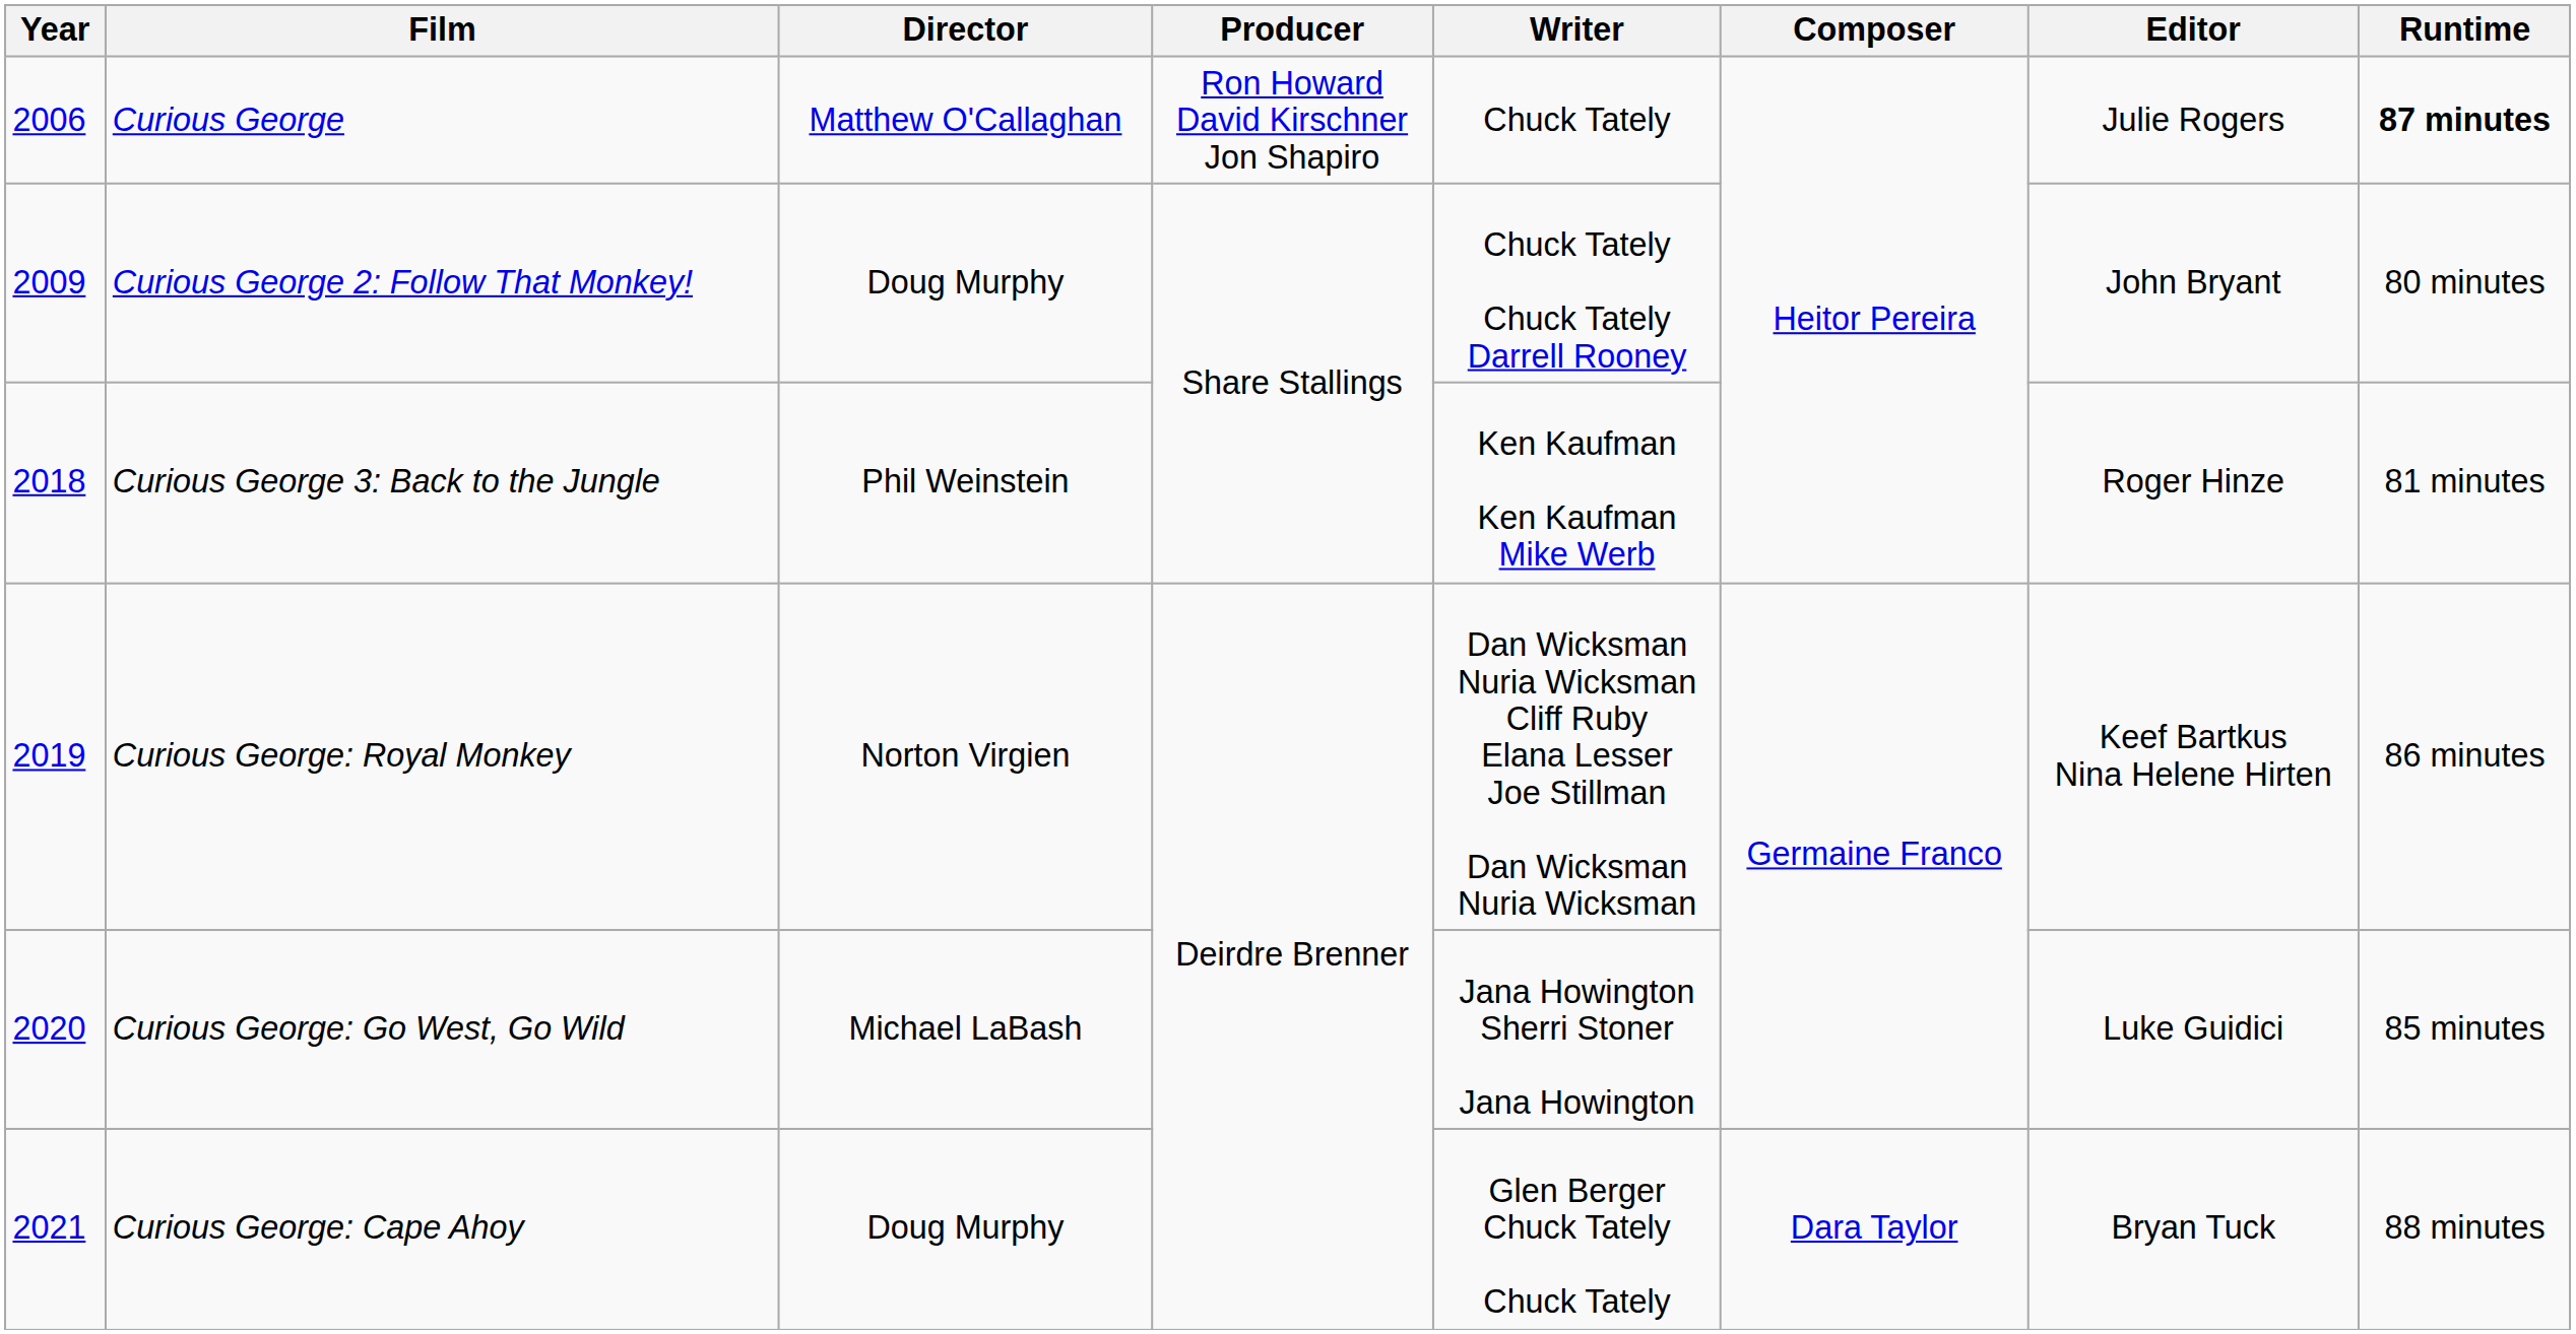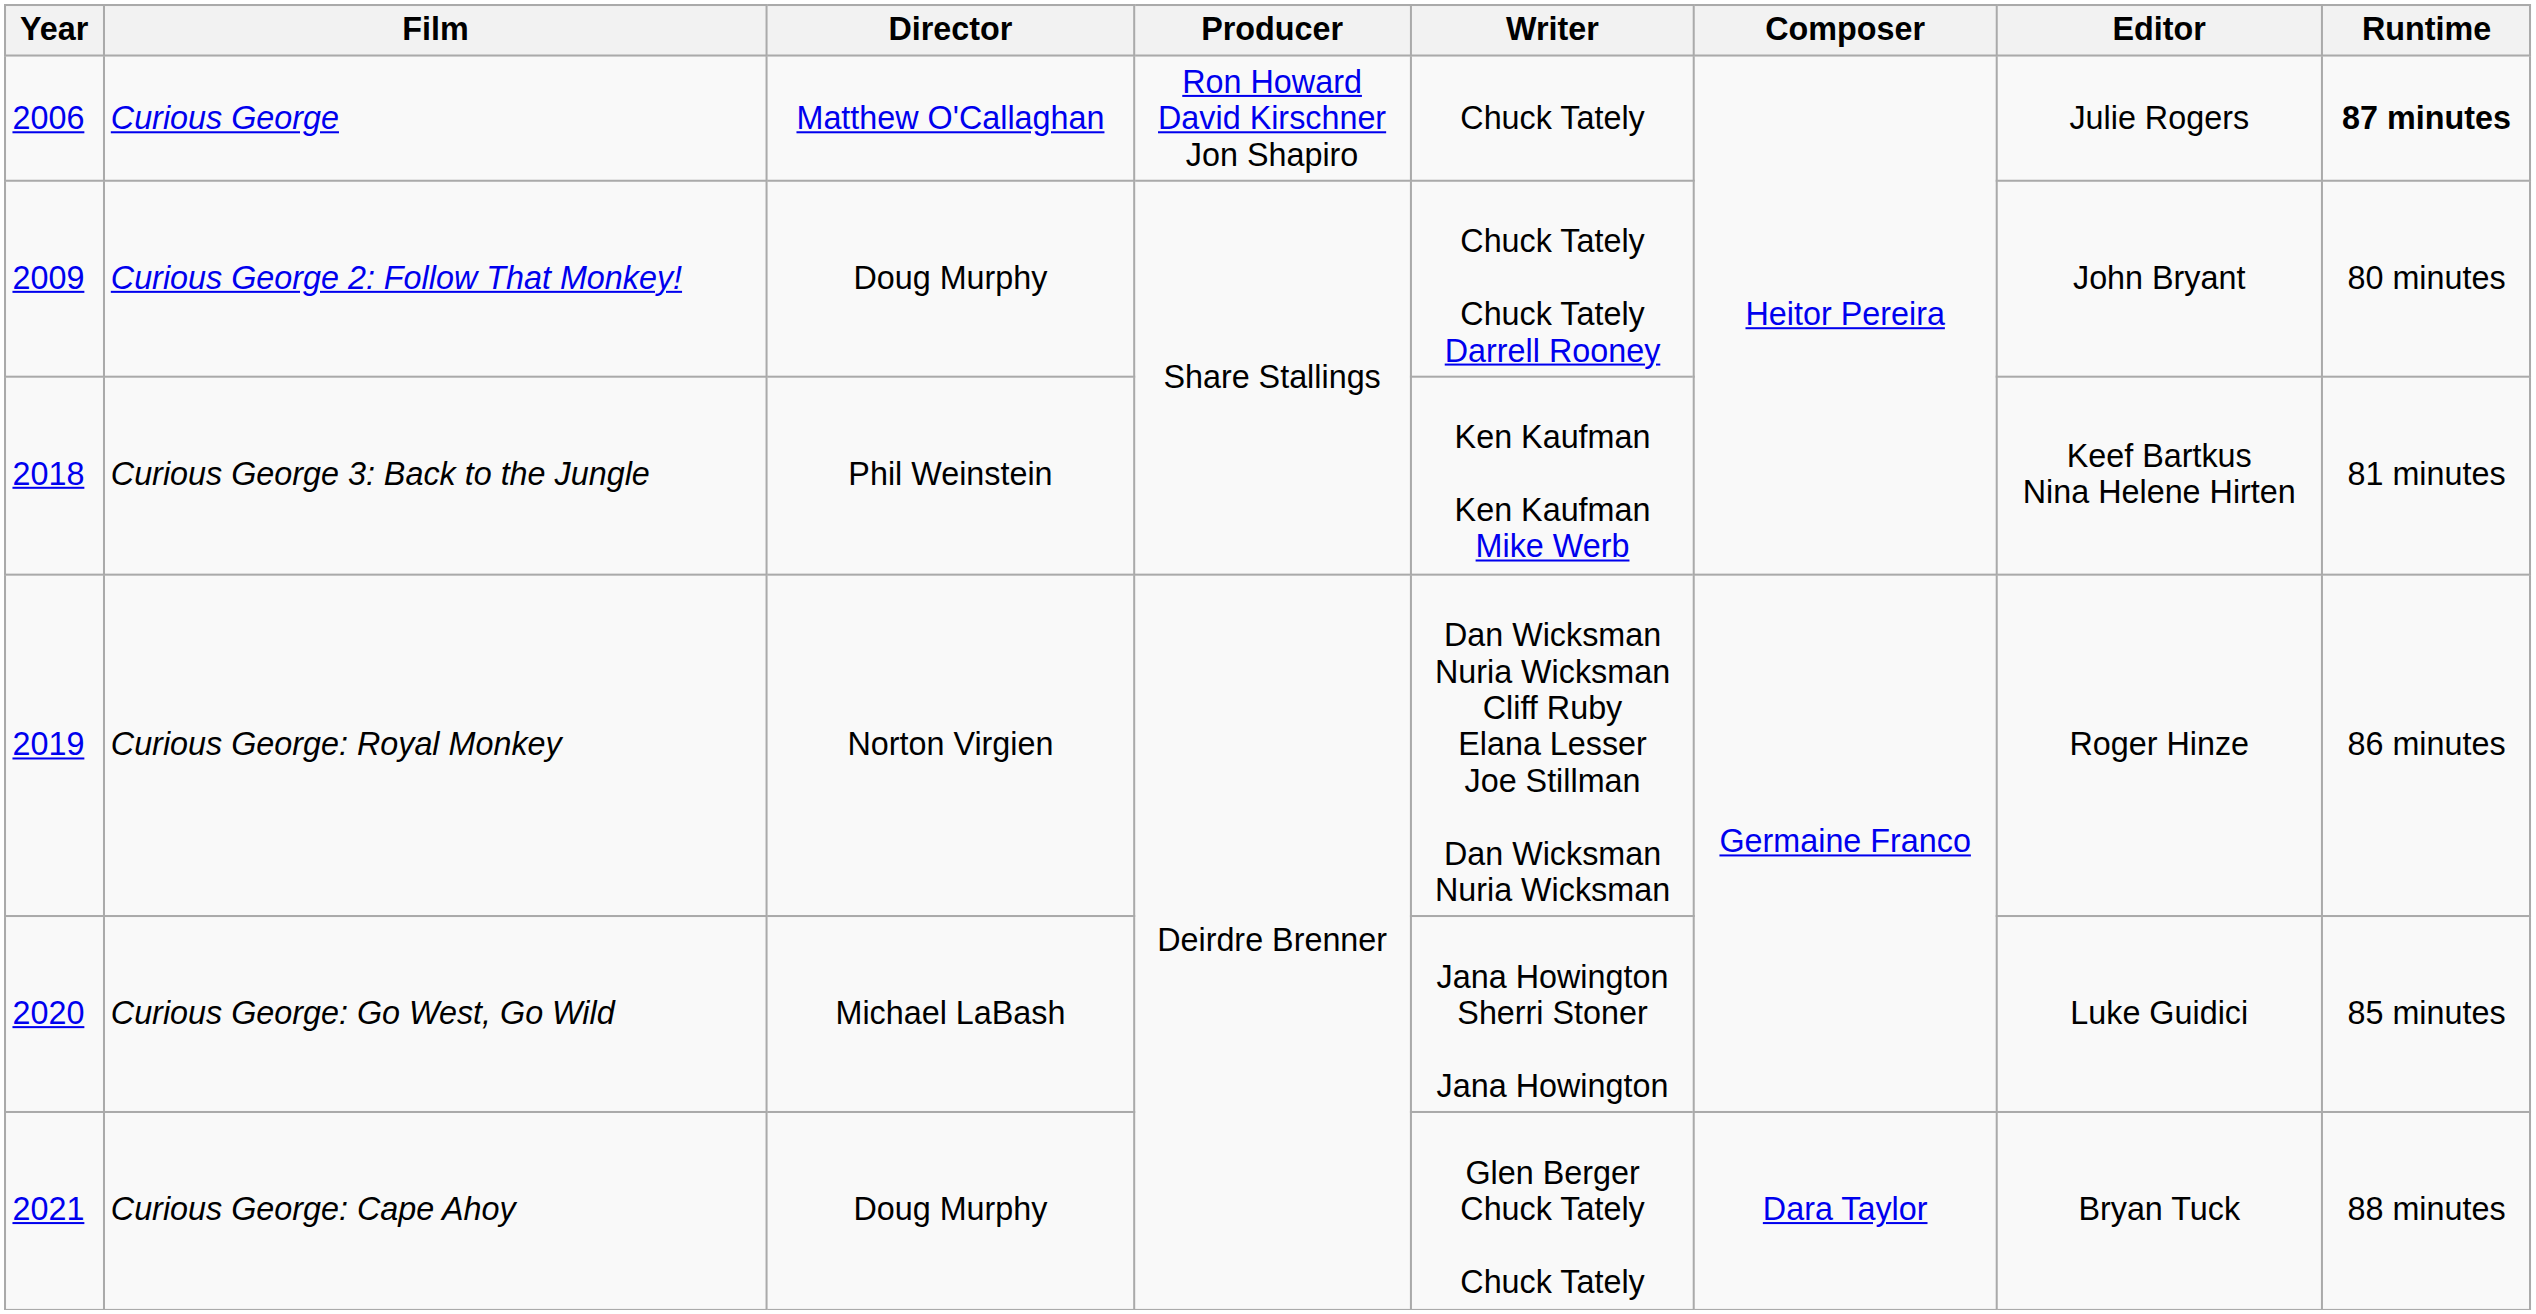 <table class="wikitable" style="width:99%;">
 <tr>
 <th style="text-align:center;">Year</th>
 <th style="text-align:center;">Film</th>
 <th style="text-align:center;">Director</th>
 <th style="text-align:center;">Producer</th>
 <th style="text-align:center;">Writer</th>
 <th style="text-align:center;">Composer</th>
 <th style="text-align:center;">Editor</th>
 <th style="text-align:center;">Runtime</th>
 </tr>
 <tr>
 <td><a href='#'>2006</a></td>
 <td><em><a href='#'>Curious George</a></em></td>
 <td style="text-align:center;"><a href='#'>Matthew O'Callaghan</a></td>
 <td style="text-align:center;"><a href='#'>Ron Howard</a><br><a href='#'>David Kirschner</a><br>Jon Shapiro</td>
 <td style="text-align:center;">Chuck Tately</td>
 <td style="text-align:center;" rowspan="3"><a href='#'>Heitor Pereira</a></td>
 <td style="text-align:center;">Julie Rogers</td>
 <td style="text-align:center;"><strong>87 minutes</strong></td>
 </tr>
 <tr>
 <td><a href='#'>2009</a></td>
 <td><em><a href='#'>Curious George 2: Follow That Monkey!</a></em></td>
 <td style="text-align:center;">Doug Murphy</td>
 <td style="text-align:center;" rowspan="2">Share Stallings</td>
 <td style="text-align:center;"><br>Chuck Tately<br><br>Chuck Tately<br><a href='#'>Darrell Rooney</a></td>
 <td style="text-align:center;">John Bryant</td>
 <td style="text-align:center;">80 minutes</td>
 </tr>
 <tr>
 <td><a href='#'>2018</a></td>
 <td><em>Curious George 3: Back to the Jungle</em></td>
 <td style="text-align:center;">Phil Weinstein</td>
 <td style="text-align:center;"><br>Ken Kaufman<br><br>Ken Kaufman<br><a href='#'>Mike Werb</a></td>
-<td style="text-align:center;">Roger Hinze</td>
+<td style="text-align:center;">Keef Bartkus<br>Nina Helene Hirten</td>
 <td style="text-align:center;">81 minutes</td>
 </tr>
 <tr>
 <td><a href='#'>2019</a></td>
 <td><em>Curious George: Royal Monkey</em></td>
 <td style="text-align:center;">Norton Virgien</td>
 <td style="text-align:center;" rowspan="3">Deirdre Brenner</td>
 <td style="text-align:center;"><br>Dan Wicksman<br>Nuria Wicksman<br>Cliff Ruby<br>Elana Lesser<br>Joe Stillman<br><br>Dan Wicksman<br>Nuria Wicksman</td>
 <td style="text-align:center;" rowspan="2"><a href='#'>Germaine Franco</a></td>
-<td style="text-align:center;">Keef Bartkus<br>Nina Helene Hirten</td>
+<td style="text-align:center;">Roger Hinze</td>
 <td style="text-align:center;">86 minutes</td>
 </tr>
 <tr>
 <td><a href='#'>2020</a></td>
 <td><em>Curious George: Go West, Go Wild</em></td>
 <td style="text-align:center;">Michael LaBash</td>
 <td style="text-align:center;"><br>Jana Howington<br>Sherri Stoner<br><br>Jana Howington</td>
 <td style="text-align:center;">Luke Guidici</td>
 <td style="text-align:center;">85 minutes</td>
 </tr>
 <tr>
 <td><a href='#'>2021</a></td>
 <td><em>Curious George: Cape Ahoy</em></td>
 <td style="text-align:center;">Doug Murphy</td>
 <td style="text-align:center;"><br>Glen Berger<br>Chuck Tately<br><br>Chuck Tately</td>
 <td style="text-align:center;"><a href='#'>Dara Taylor</a></td>
 <td style="text-align:center;">Bryan Tuck</td>
 <td style="text-align:center;">88 minutes</td>
 </tr>
 </table>
